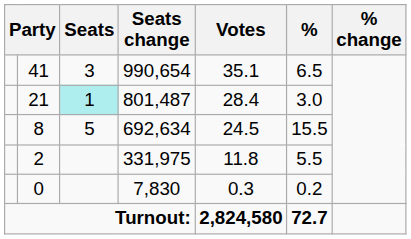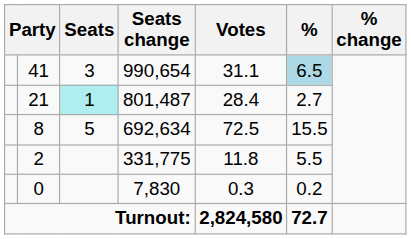 <table class="wikitable sortable">
 <tr>
 <th colspan="2" rowspan="1" align="center">Party</th>
 <th align="center">Seats</th>
 <th align="center">Seats<br>change</th>
 <th align="center">Votes</th>
 <th align="center">%</th>
 <th align="center">%<br>change</th>
 </tr>
 <tr>
 <td></td>
 <td align="center">41</td>
 <td align="center">3</td>
 <td align="center">990,654</td>
-<td align="center">35.1</td>
-<td align="center">6.5</td>
+<td align="center">31.1</td>
+<td align="center" style="background: lightblue;">6.5</td>
 </tr>
 <tr>
 <td></td>
 <td align="center">21</td>
 <td align="center" style="background: paleturquoise;">1</td>
 <td align="center">801,487</td>
 <td align="center">28.4</td>
-<td align="center">3.0</td>
+<td align="center">2.7</td>
 </tr>
 <tr>
 <td></td>
 <td align="center">8</td>
 <td align="center">5</td>
 <td align="center">692,634</td>
-<td align="center">24.5</td>
+<td align="center">72.5</td>
 <td align="center">15.5</td>
 </tr>
 <tr>
 <td></td>
 <td align="center">2</td>
 <td align="center"></td>
-<td align="center">331,975</td>
+<td align="center">331,775</td>
 <td align="center">11.8</td>
 <td align="center">5.5</td>
 </tr>
 <tr>
 <td></td>
 <td align="center">0</td>
 <td align="center"></td>
 <td align="center">7,830</td>
 <td align="center">0.3</td>
 <td align="center">0.2</td>
 </tr>
 <tr>
 <td colspan="4" rowspan="1" align="right"><strong>Turnout:</strong></td>
 <td align="center"><strong> 2,824,580</strong></td>
 <td align="center"><strong> 72.7</strong></td>
 <td align="center"></td>
 </tr>
 </table>
